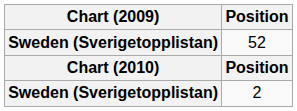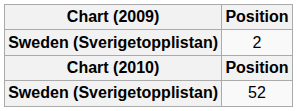 <table class="wikitable plainrowheaders" style="text-align:center">
 <tr>
 <th scope="col">Chart (2009)</th>
 <th scope="col">Position</th>
 </tr>
 <tr>
 <th scope="row">Sweden (Sverigetopplistan)</th>
-<td>52</td>
+<td>2</td>
 </tr>
 <tr>
 <th scope="col">Chart (2010)</th>
 <th scope="col">Position</th>
 </tr>
 <tr>
 <th scope="row">Sweden (Sverigetopplistan)</th>
-<td>2</td>
+<td>52</td>
 </tr>
 </table>
